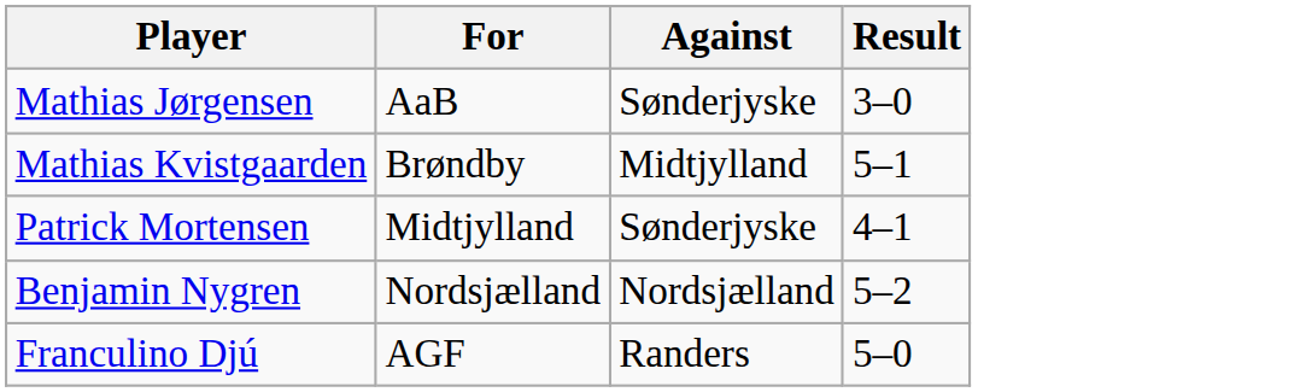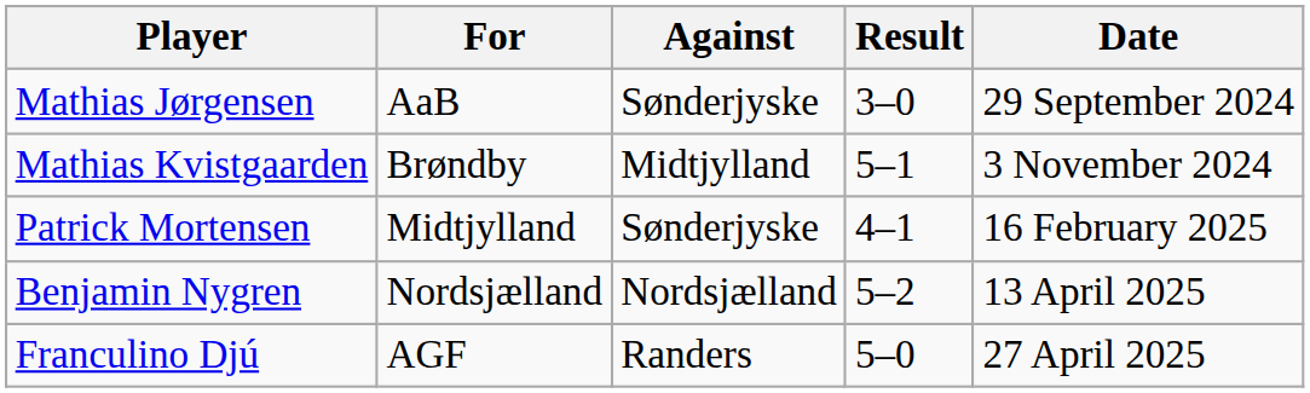 <table class="wikitable sortable">
 <tr>
 <th>Player</th>
 <th>For</th>
 <th>Against</th>
 <th align=center>Result</th>
+<th>Date</th>
 </tr>
 <tr>
 <td> <a href='#'>Mathias Jørgensen</a></td>
 <td>AaB</td>
 <td>Sønderjyske</td>
 <td>3–0 </td>
+<td>29 September 2024</td>
 </tr>
 <tr>
 <td> <a href='#'>Mathias Kvistgaarden</a></td>
 <td>Brøndby</td>
 <td>Midtjylland</td>
 <td>5–1 </td>
+<td>3 November 2024</td>
 </tr>
 <tr>
 <td> <a href='#'>Patrick Mortensen</a></td>
 <td>Midtjylland</td>
 <td>Sønderjyske</td>
 <td>4–1 </td>
+<td>16 February 2025</td>
 </tr>
 <tr>
 <td> <a href='#'>Benjamin Nygren</a></td>
 <td>Nordsjælland</td>
 <td>Nordsjælland</td>
 <td>5–2 </td>
+<td>13 April 2025</td>
 </tr>
 <tr>
 <td> <a href='#'>Franculino Djú</a></td>
 <td>AGF</td>
 <td>Randers</td>
 <td>5–0 </td>
+<td>27 April 2025</td>
 </tr>
 </table>
